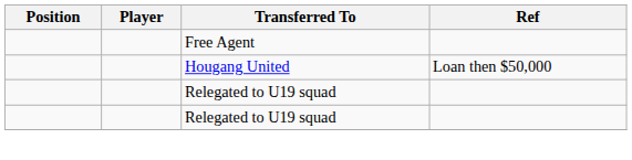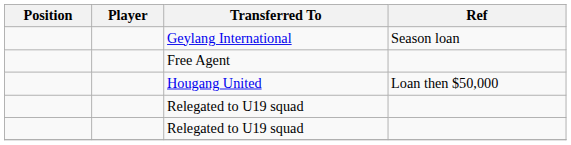 <table class="wikitable sortable" style="width:50%; text-align:center; font-size:100%; text-align:left;">
 <tr>
 <th><strong>Position</strong></th>
 <th><strong>Player</strong></th>
 <th><strong>Transferred To</strong></th>
 <th><strong>Ref</strong></th>
+</tr>
+<tr>
+<td></td>
+<td></td>
+<td> <a href='#'>Geylang International</a></td>
+<td>Season loan </td>
 </tr>
 <tr>
 <td></td>
 <td></td>
 <td>Free Agent</td>
 <td></td>
 </tr>
 <tr>
 <td></td>
 <td></td>
 <td> <a href='#'>Hougang United</a></td>
 <td>Loan then $50,000 </td>
 </tr>
 <tr>
 <td></td>
 <td></td>
 <td>Relegated to U19 squad</td>
 <td></td>
 </tr>
 <tr>
 <td></td>
 <td></td>
 <td>Relegated to U19 squad</td>
 <td></td>
 </tr>
 <tr>
 </tr>
 </table>
